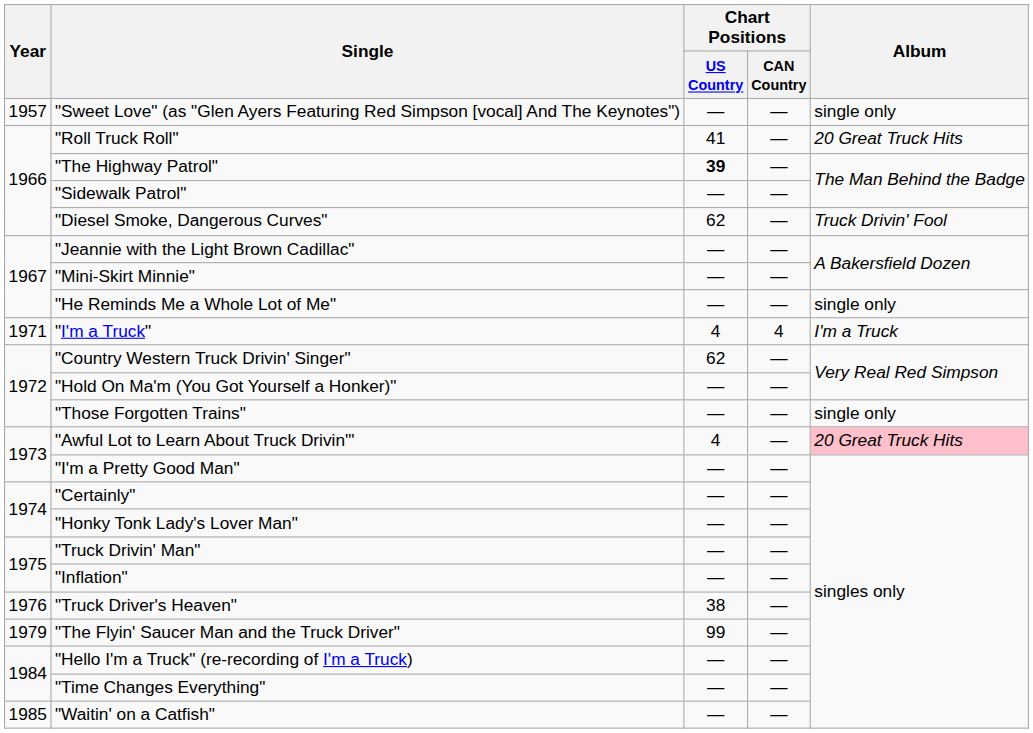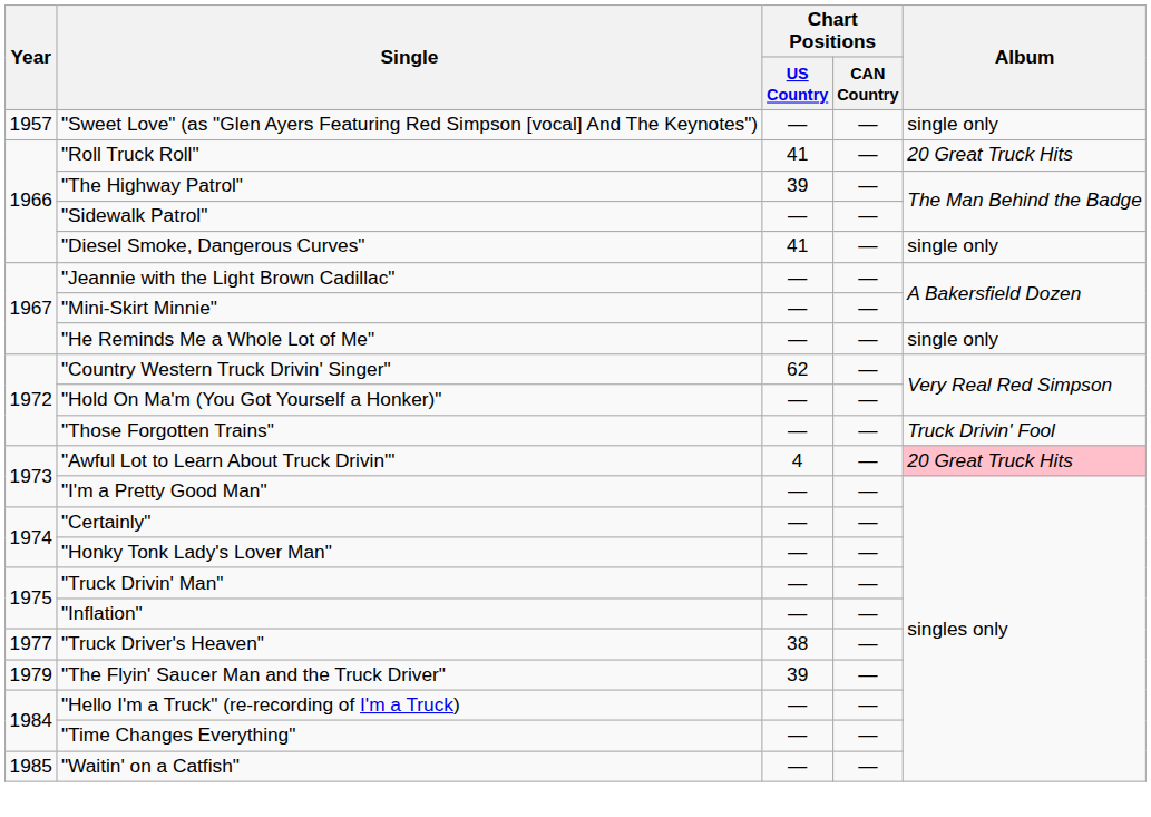 <table class="wikitable">
 <tr>
 <th rowspan="2">Year</th>
 <th rowspan="2">Single</th>
 <th colspan="2">Chart Positions</th>
 <th rowspan="2">Album</th>
 </tr>
 <tr>
 <th style="width:50px;"><small><a href='#'>US Country</a></small></th>
 <th style="width:50px;"><small>CAN Country</small></th>
 </tr>
 <tr>
 <td>1957</td>
 <td>"Sweet Love" (as "Glen Ayers Featuring Red Simpson [vocal] And The Keynotes")</td>
 <td style="text-align:center;">—</td>
 <td style="text-align:center;">—</td>
 <td>single only</td>
 </tr>
 <tr>
 <td rowspan="4">1966</td>
 <td>"Roll Truck Roll"</td>
 <td style="text-align:center;">41</td>
 <td style="text-align:center;">—</td>
 <td><em>20 Great Truck Hits</em></td>
 </tr>
 <tr>
 <td>"The Highway Patrol"</td>
-<td style="text-align:center;"><strong>39</strong></td>
+<td style="text-align:center;">39</td>
 <td style="text-align:center;">—</td>
 <td rowspan="2"><em>The Man Behind the Badge</em></td>
 </tr>
 <tr>
 <td>"Sidewalk Patrol"</td>
 <td style="text-align:center;">—</td>
 <td style="text-align:center;">—</td>
 </tr>
 <tr>
 <td>"Diesel Smoke, Dangerous Curves"</td>
-<td style="text-align:center;">62</td>
+<td style="text-align:center;">41</td>
 <td style="text-align:center;">—</td>
-<td><em>Truck Drivin' Fool</em></td>
+<td>single only</td>
 </tr>
 <tr>
 <td rowspan="3">1967</td>
 <td>"Jeannie with the Light Brown Cadillac"</td>
 <td style="text-align:center;">—</td>
 <td style="text-align:center;">—</td>
 <td rowspan="2"><em>A Bakersfield Dozen</em></td>
 </tr>
 <tr>
 <td>"Mini-Skirt Minnie"</td>
 <td style="text-align:center;">—</td>
 <td style="text-align:center;">—</td>
 </tr>
 <tr>
 <td>"He Reminds Me a Whole Lot of Me"</td>
 <td style="text-align:center;">—</td>
 <td style="text-align:center;">—</td>
 <td>single only</td>
 </tr>
 <tr>
-<td>1971</td>
-<td>"<a href='#'>I'm a Truck</a>"</td>
-<td style="text-align:center;">4</td>
-<td style="text-align:center;">4</td>
-<td><em>I'm a Truck</em></td>
-</tr>
-<tr>
 <td rowspan="3">1972</td>
 <td>"Country Western Truck Drivin' Singer"</td>
 <td style="text-align:center;">62</td>
 <td style="text-align:center;">—</td>
 <td rowspan="2"><em>Very Real Red Simpson</em></td>
 </tr>
 <tr>
 <td>"Hold On Ma'm (You Got Yourself a Honker)"</td>
 <td style="text-align:center;">—</td>
 <td style="text-align:center;">—</td>
 </tr>
 <tr>
 <td>"Those Forgotten Trains"</td>
 <td style="text-align:center;">—</td>
 <td style="text-align:center;">—</td>
-<td>single only</td>
+<td><em>Truck Drivin' Fool</em></td>
 </tr>
 <tr>
 <td rowspan="2">1973</td>
 <td>"Awful Lot to Learn About Truck Drivin'"</td>
 <td style="text-align:center;">4</td>
 <td style="text-align:center;">—</td>
 <td style="background: pink;"><em>20 Great Truck Hits</em></td>
 </tr>
 <tr>
 <td>"I'm a Pretty Good Man"</td>
 <td style="text-align:center;">—</td>
 <td style="text-align:center;">—</td>
 <td rowspan="10">singles only</td>
 </tr>
 <tr>
 <td rowspan="2">1974</td>
 <td>"Certainly"</td>
 <td style="text-align:center;">—</td>
 <td style="text-align:center;">—</td>
 </tr>
 <tr>
 <td>"Honky Tonk Lady's Lover Man"</td>
 <td style="text-align:center;">—</td>
 <td style="text-align:center;">—</td>
 </tr>
 <tr>
 <td rowspan="2">1975</td>
 <td>"Truck Drivin' Man"</td>
 <td style="text-align:center;">—</td>
 <td style="text-align:center;">—</td>
 </tr>
 <tr>
 <td>"Inflation"</td>
 <td style="text-align:center;">—</td>
 <td style="text-align:center;">—</td>
 </tr>
 <tr>
-<td>1976</td>
+<td>1977</td>
 <td>"Truck Driver's Heaven"</td>
 <td style="text-align:center;">38</td>
 <td style="text-align:center;">—</td>
 </tr>
 <tr>
 <td>1979</td>
 <td>"The Flyin' Saucer Man and the Truck Driver"</td>
-<td style="text-align:center;">99</td>
+<td style="text-align:center;">39</td>
 <td style="text-align:center;">—</td>
 </tr>
 <tr>
 <td rowspan="2">1984</td>
 <td>"Hello I'm a Truck" (re-recording of <a href='#'>I'm a Truck</a>)</td>
 <td style="text-align:center;">—</td>
 <td style="text-align:center;">—</td>
 </tr>
 <tr>
 <td>"Time Changes Everything"</td>
 <td style="text-align:center;">—</td>
 <td style="text-align:center;">—</td>
 </tr>
 <tr>
 <td>1985</td>
 <td>"Waitin' on a Catfish"</td>
 <td style="text-align:center;">—</td>
 <td style="text-align:center;">—</td>
 </tr>
 </table>
